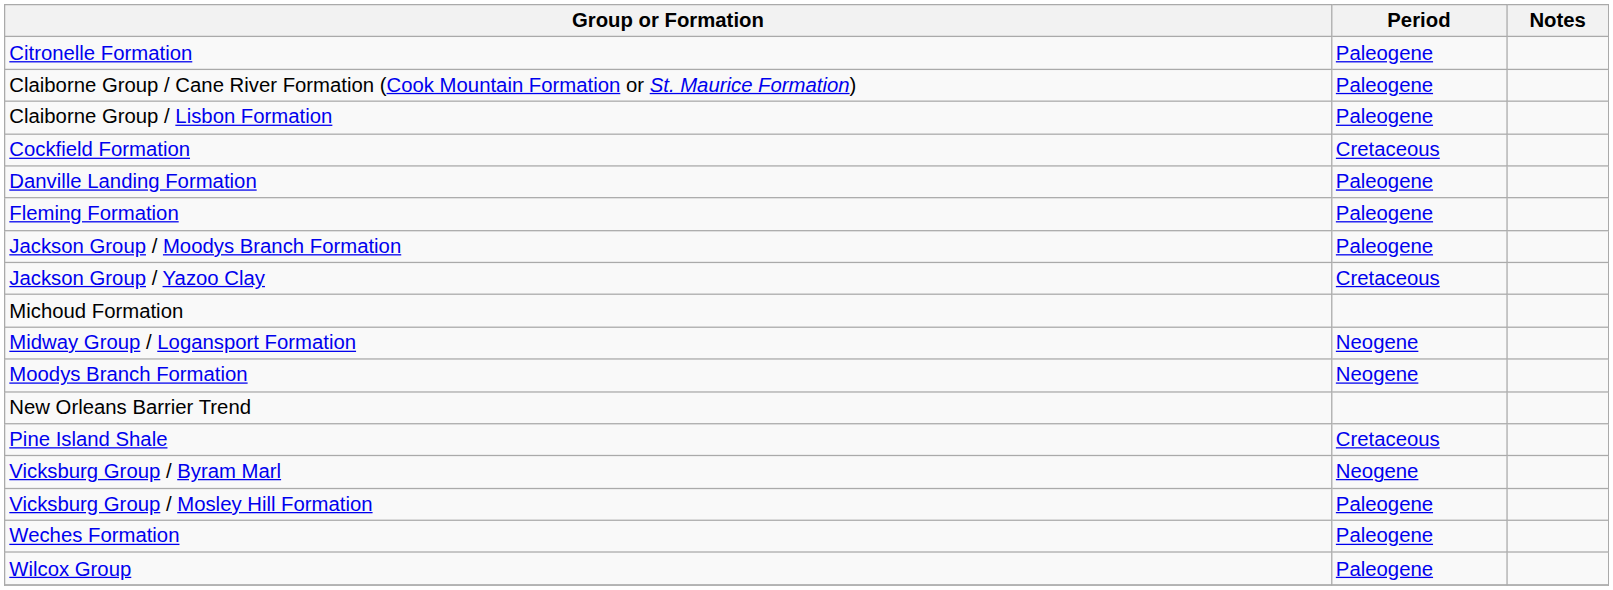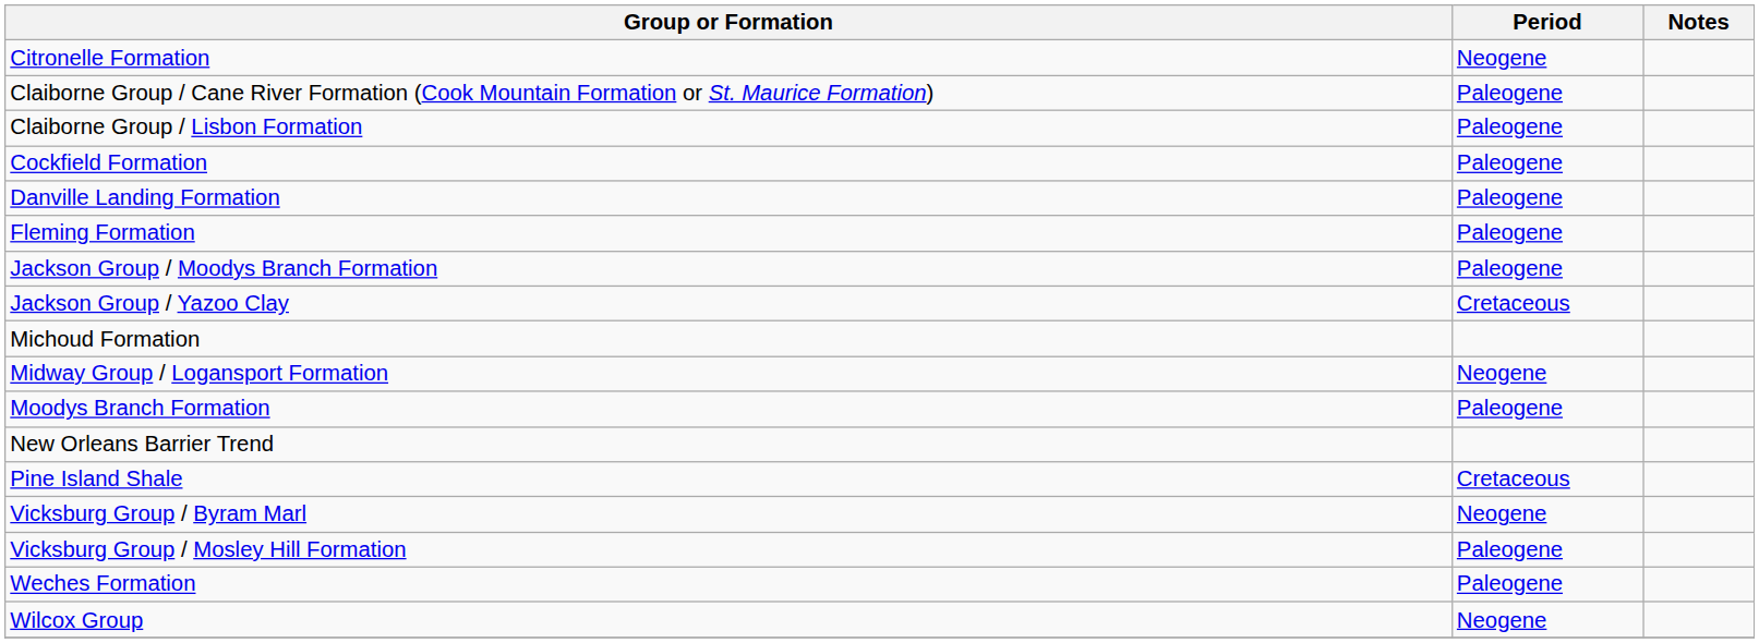 <table class="wikitable sortable" style="width: 100%;">
 <tr>
 <th>Group or Formation</th>
 <th>Period</th>
 <th class="unsortable">Notes</th>
 </tr>
 <tr>
 <td><a href='#'>Citronelle Formation</a></td>
-<td><a href='#'>Paleogene</a></td>
+<td><a href='#'>Neogene</a></td>
 <td></td>
 </tr>
 <tr>
 <td>Claiborne Group / Cane River Formation (<a href='#'>Cook Mountain Formation</a> or <em><a href='#'>St. Maurice Formation</a></em>)</td>
 <td><a href='#'>Paleogene</a></td>
 <td></td>
 </tr>
 <tr>
 <td>Claiborne Group / <a href='#'>Lisbon Formation</a></td>
 <td><a href='#'>Paleogene</a></td>
 <td></td>
 </tr>
 <tr>
 <td><a href='#'>Cockfield Formation</a></td>
-<td><a href='#'>Cretaceous</a></td>
+<td><a href='#'>Paleogene</a></td>
 <td></td>
 </tr>
 <tr>
 <td><a href='#'>Danville Landing Formation</a></td>
 <td><a href='#'>Paleogene</a></td>
 <td></td>
 </tr>
 <tr>
 <td><a href='#'>Fleming Formation</a></td>
 <td><a href='#'>Paleogene</a></td>
 <td></td>
 </tr>
 <tr>
 <td><a href='#'>Jackson Group</a> / <a href='#'>Moodys Branch Formation</a></td>
 <td><a href='#'>Paleogene</a></td>
 <td></td>
 </tr>
 <tr>
 <td><a href='#'>Jackson Group</a> / <a href='#'>Yazoo Clay</a></td>
 <td><a href='#'>Cretaceous</a></td>
 <td></td>
 </tr>
 <tr>
 <td>Michoud Formation</td>
 <td></td>
 <td></td>
 </tr>
 <tr>
 <td><a href='#'>Midway Group</a> / <a href='#'>Logansport Formation</a></td>
 <td><a href='#'>Neogene</a></td>
 <td></td>
 </tr>
 <tr>
 <td><a href='#'>Moodys Branch Formation</a></td>
-<td><a href='#'>Neogene</a></td>
+<td><a href='#'>Paleogene</a></td>
 <td></td>
 </tr>
 <tr>
 <td>New Orleans Barrier Trend</td>
 <td></td>
 <td></td>
 </tr>
 <tr>
 <td><a href='#'>Pine Island Shale</a></td>
 <td><a href='#'>Cretaceous</a></td>
 <td></td>
 </tr>
 <tr>
 <td><a href='#'>Vicksburg Group</a> / <a href='#'>Byram Marl</a></td>
 <td><a href='#'>Neogene</a></td>
 <td></td>
 </tr>
 <tr>
 <td><a href='#'>Vicksburg Group</a> / <a href='#'>Mosley Hill Formation</a></td>
 <td><a href='#'>Paleogene</a></td>
 <td></td>
 </tr>
 <tr>
 <td><a href='#'>Weches Formation</a></td>
 <td><a href='#'>Paleogene</a></td>
 <td></td>
 </tr>
 <tr>
 <td><a href='#'>Wilcox Group</a></td>
-<td><a href='#'>Paleogene</a></td>
+<td><a href='#'>Neogene</a></td>
 <td></td>
 </tr>
 <tr>
 </tr>
 </table>
